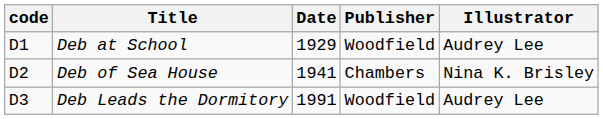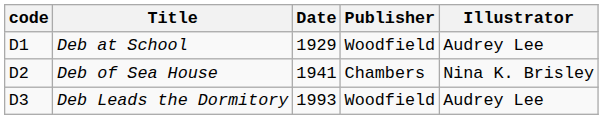 <table class="wikitable">
 <tr>
 <th>code</th>
 <th>Title</th>
 <th>Date</th>
 <th>Publisher</th>
 <th>Illustrator</th>
 </tr>
 <tr>
 <td>D1</td>
 <td><em>Deb at School</em></td>
 <td>1929</td>
 <td>Woodfield</td>
 <td>Audrey Lee</td>
 </tr>
 <tr>
 <td>D2</td>
 <td><em>Deb of Sea House</em></td>
 <td>1941</td>
 <td>Chambers</td>
 <td>Nina K. Brisley</td>
 </tr>
 <tr>
 <td>D3</td>
 <td><em>Deb Leads the Dormitory</em></td>
-<td>1991</td>
+<td>1993</td>
 <td>Woodfield</td>
 <td>Audrey Lee</td>
 </tr>
 </table>
